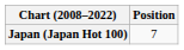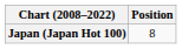 <table class="wikitable plainrowheaders" style="text-align:center">
 <tr>
 <th scope="col">Chart (2008–2022)</th>
 <th scope="col">Position</th>
 </tr>
 <tr>
 <th scope="row">Japan (Japan Hot 100)</th>
-<td>7</td>
+<td>8</td>
 </tr>
 </table>
